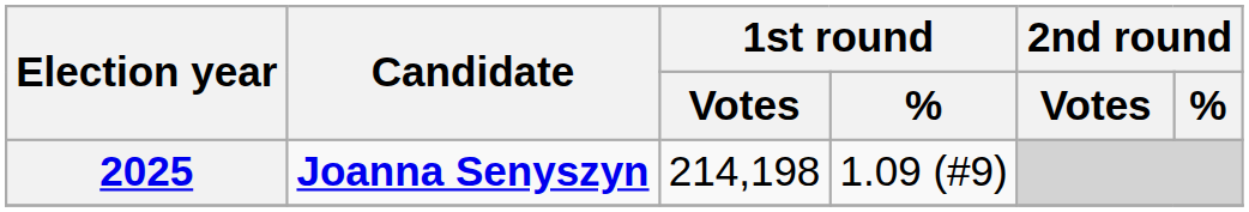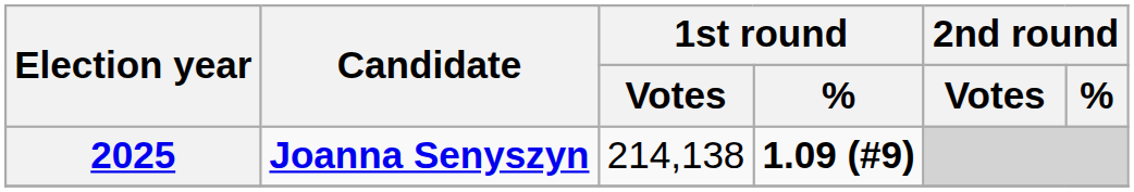 <table class=wikitable>
 <tr>
 <th rowspan=2>Election year</th>
 <th rowspan=2>Candidate</th>
 <th colspan=2>1st round</th>
 <th colspan=2>2nd round</th>
 </tr>
 <tr>
 <th>Votes</th>
 <th>%</th>
 <th>Votes</th>
 <th>%</th>
 </tr>
 <tr>
 <th><a href='#'>2025</a></th>
 <td><strong><a href='#'>Joanna Senyszyn</a></strong></td>
-<td>214,198</td>
-<td>1.09 (#9)</td>
+<td>214,138</td>
+<td><strong>1.09 (#9)</strong></td>
 <td colspan="2" style="background:lightgrey;"></td>
 </tr>
 <tr>
 </tr>
 </table>
